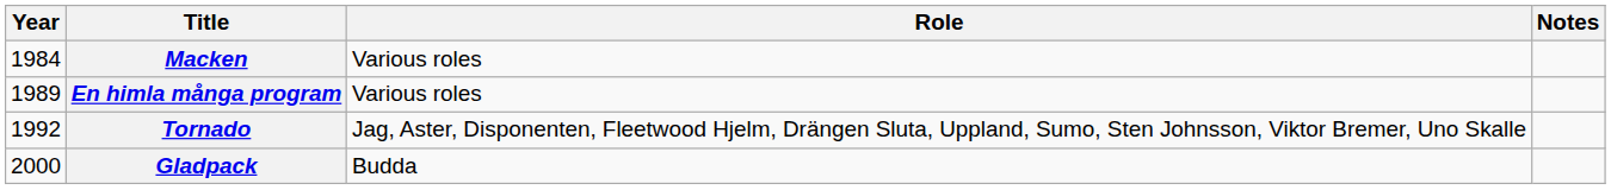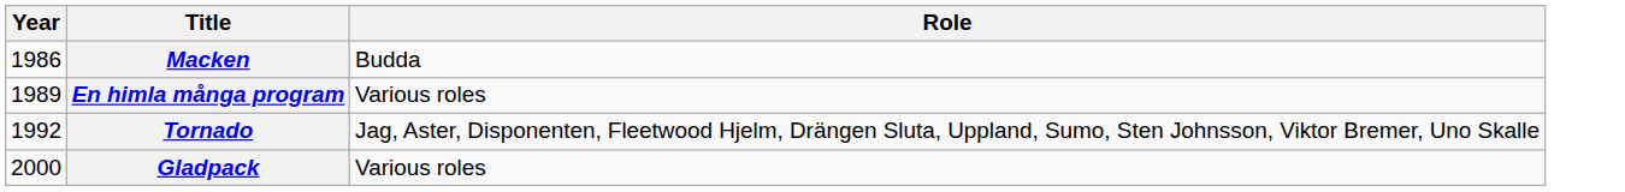 <table class="wikitable sortable plainrowheaders">
 <tr>
 <th scope="col">Year</th>
 <th scope="col">Title</th>
 <th scope="col">Role</th>
-<th scope="col">Notes</th>
 </tr>
 <tr>
-<td style="text-align:center;">1984</td>
+<td style="text-align:center;">1986</td>
 <th scope="row"><em><a href='#'>Macken</a></em></th>
-<td>Various roles</td>
-<td></td>
+<td>Budda</td>
 </tr>
 <tr>
 <td style="text-align:center;">1989</td>
 <th scope="row"><em><a href='#'>En himla många program</a></em></th>
 <td>Various roles</td>
-<td></td>
 </tr>
 <tr>
 <td style="text-align:center;">1992</td>
 <th scope="row"><em><a href='#'>Tornado</a></em></th>
 <td>Jag, Aster, Disponenten, Fleetwood Hjelm, Drängen Sluta, Uppland, Sumo, Sten Johnsson, Viktor Bremer, Uno Skalle</td>
-<td></td>
 </tr>
 <tr>
 <td style="text-align:center;">2000</td>
 <th scope="row"><em><a href='#'>Gladpack</a></em></th>
-<td>Budda</td>
-<td></td>
+<td>Various roles</td>
 </tr>
 </table>
